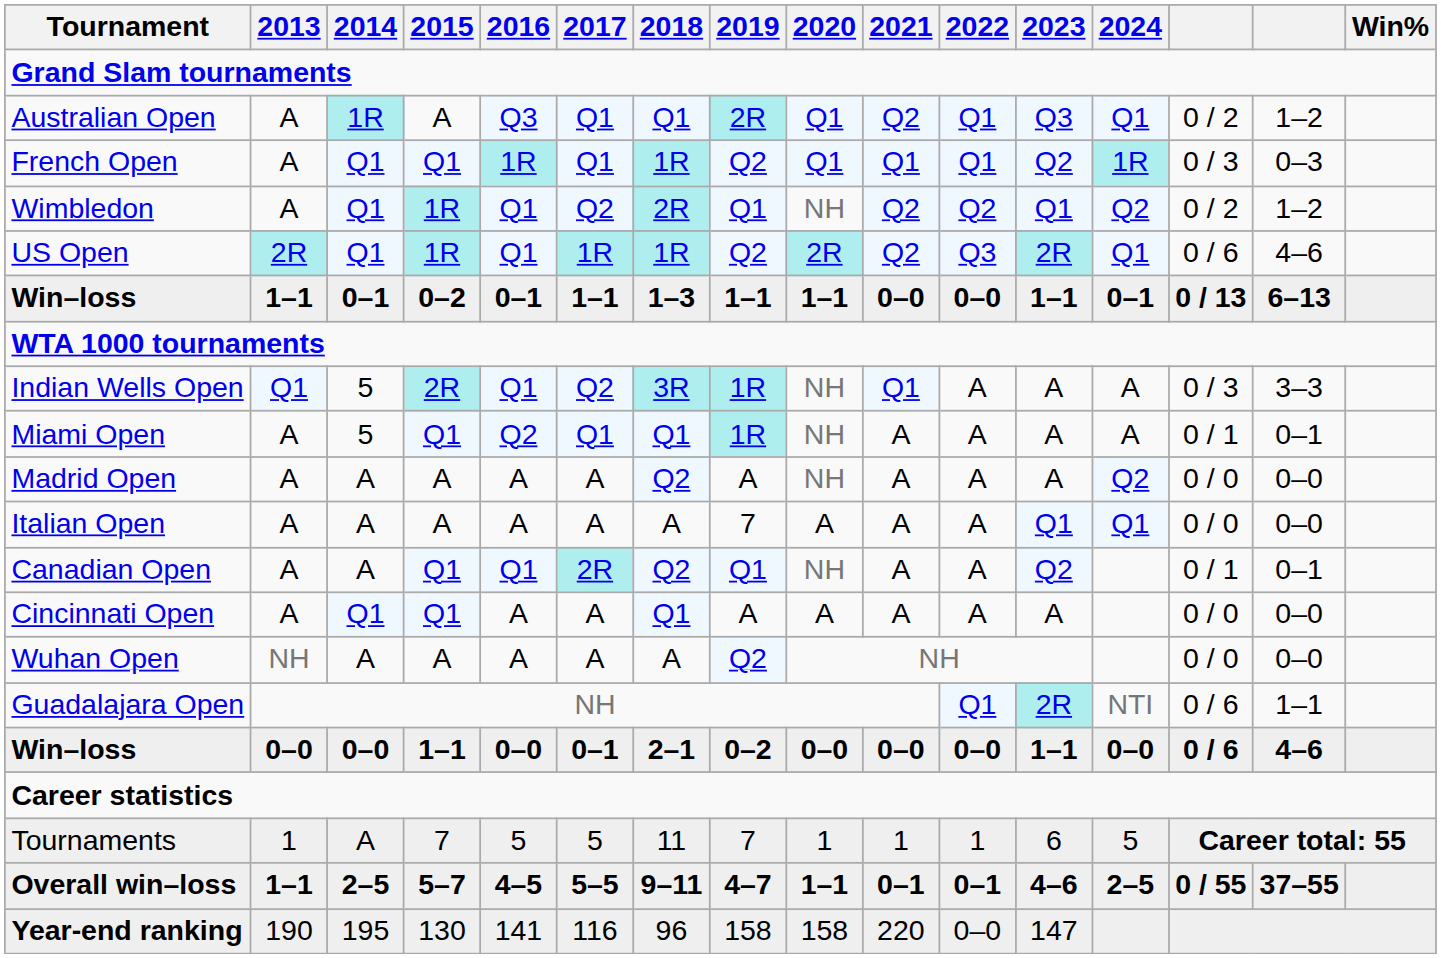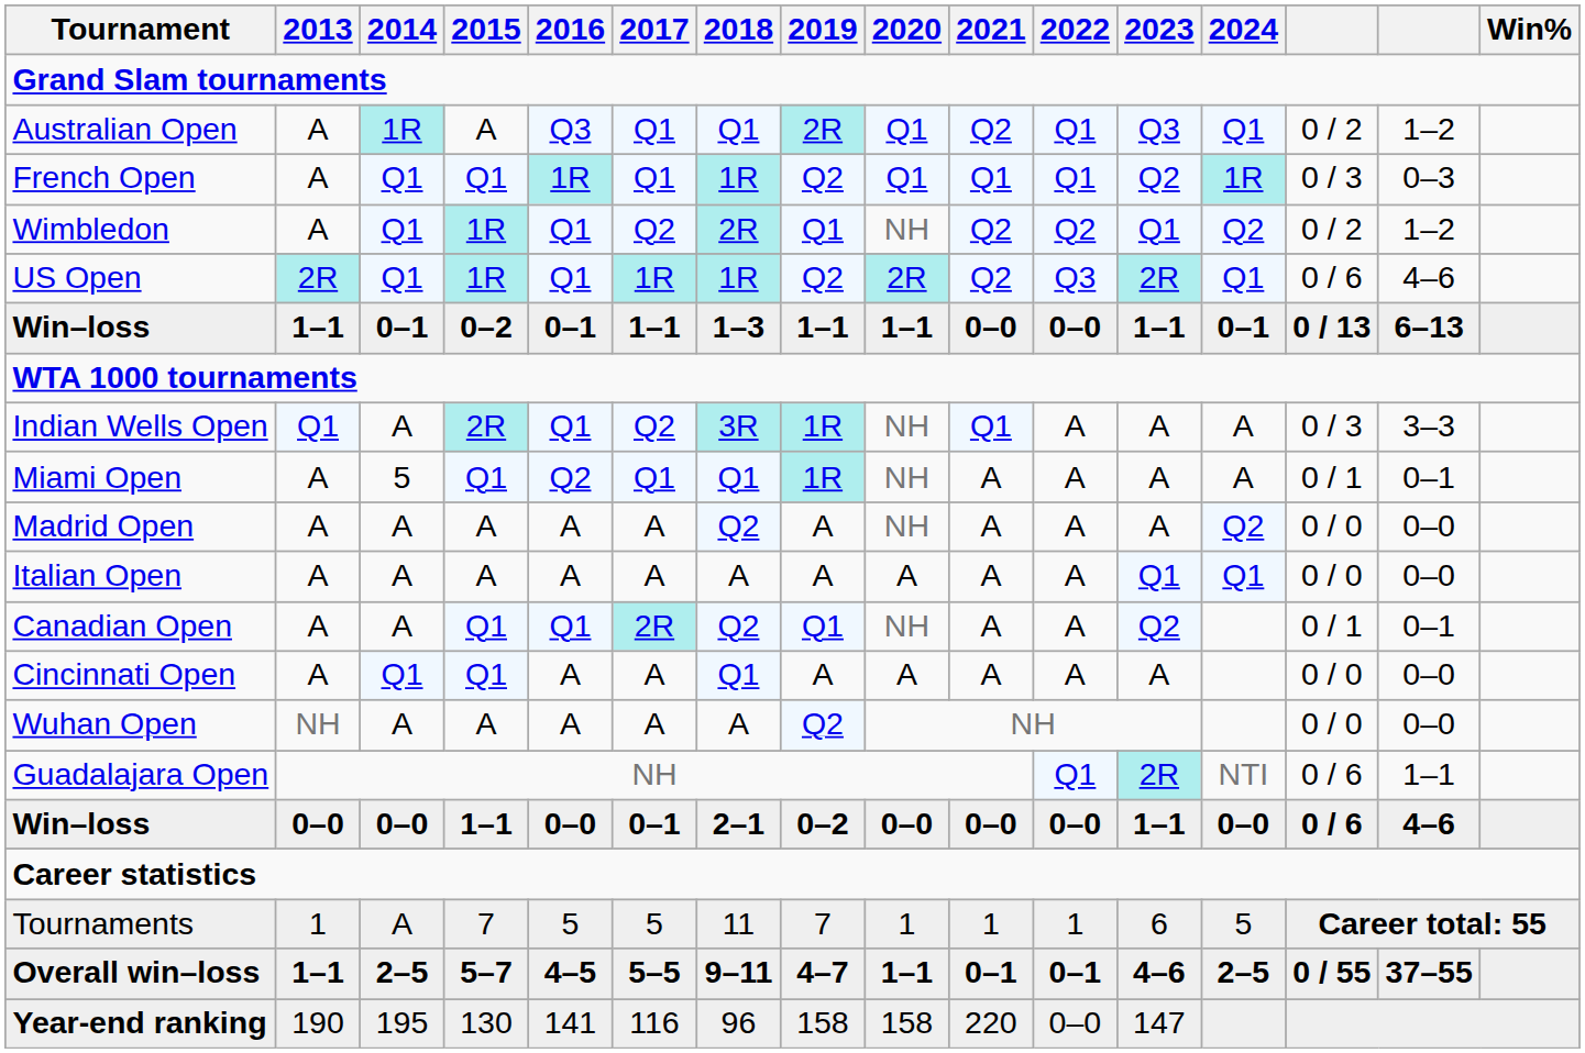 <table class=wikitable nowrap" style="text-align:center">
 <tr>
 <th>Tournament</th>
 <th><a href='#'>2013</a></th>
 <th><a href='#'>2014</a></th>
 <th><a href='#'>2015</a></th>
 <th><a href='#'>2016</a></th>
 <th><a href='#'>2017</a></th>
 <th><a href='#'>2018</a></th>
 <th><a href='#'>2019</a></th>
 <th><a href='#'>2020</a></th>
 <th><a href='#'>2021</a></th>
 <th><a href='#'>2022</a></th>
 <th><a href='#'>2023</a></th>
 <th><a href='#'>2024</a></th>
 <th></th>
 <th></th>
 <th>Win%</th>
 </tr>
 <tr>
 <td colspan="16" align="left"><strong><a href='#'>Grand Slam tournaments</a></strong></td>
 </tr>
 <tr>
 <td align=left><a href='#'>Australian Open</a></td>
 <td>A</td>
 <td style=background:#afeeee><a href='#'>1R</a></td>
 <td>A</td>
 <td style=background:#f0f8ff><a href='#'>Q3</a></td>
 <td style=background:#f0f8ff><a href='#'>Q1</a></td>
 <td style=background:#f0f8ff><a href='#'>Q1</a></td>
 <td style=background:#afeeee><a href='#'>2R</a></td>
 <td style=background:#f0f8ff><a href='#'>Q1</a></td>
 <td style=background:#f0f8ff><a href='#'>Q2</a></td>
 <td style=background:#f0f8ff><a href='#'>Q1</a></td>
 <td style=background:#f0f8ff><a href='#'>Q3</a></td>
 <td style=background:#f0f8ff><a href='#'>Q1</a></td>
 <td>0 / 2</td>
 <td>1–2</td>
 <td></td>
 </tr>
 <tr>
 <td align=left><a href='#'>French Open</a></td>
 <td>A</td>
 <td style=background:#f0f8ff><a href='#'>Q1</a></td>
 <td style=background:#f0f8ff><a href='#'>Q1</a></td>
 <td style=background:#afeeee><a href='#'>1R</a></td>
 <td style=background:#f0f8ff><a href='#'>Q1</a></td>
 <td style=background:#afeeee><a href='#'>1R</a></td>
 <td style=background:#f0f8ff><a href='#'>Q2</a></td>
 <td style=background:#f0f8ff><a href='#'>Q1</a></td>
 <td style=background:#f0f8ff><a href='#'>Q1</a></td>
 <td style=background:#f0f8ff><a href='#'>Q1</a></td>
 <td style=background:#f0f8ff><a href='#'>Q2</a></td>
 <td style=background:#afeeee><a href='#'>1R</a></td>
 <td>0 / 3</td>
 <td>0–3</td>
 <td></td>
 </tr>
 <tr>
 <td align=left><a href='#'>Wimbledon</a></td>
 <td>A</td>
 <td style=background:#f0f8ff><a href='#'>Q1</a></td>
 <td style=background:#afeeee><a href='#'>1R</a></td>
 <td style=background:#f0f8ff><a href='#'>Q1</a></td>
 <td style=background:#f0f8ff><a href='#'>Q2</a></td>
 <td style=background:#afeeee><a href='#'>2R</a></td>
 <td style=background:#f0f8ff><a href='#'>Q1</a></td>
 <td style=color:#767676>NH</td>
 <td style=background:#f0f8ff><a href='#'>Q2</a></td>
 <td style=background:#f0f8ff><a href='#'>Q2</a></td>
 <td style=background:#f0f8ff><a href='#'>Q1</a></td>
 <td style=background:#f0f8ff><a href='#'>Q2</a></td>
 <td>0 / 2</td>
 <td>1–2</td>
 <td></td>
 </tr>
 <tr>
 <td align=left><a href='#'>US Open</a></td>
 <td style=background:#afeeee><a href='#'>2R</a></td>
 <td style=background:#f0f8ff><a href='#'>Q1</a></td>
 <td style=background:#afeeee><a href='#'>1R</a></td>
 <td style=background:#f0f8ff><a href='#'>Q1</a></td>
 <td style=background:#afeeee><a href='#'>1R</a></td>
 <td style=background:#afeeee><a href='#'>1R</a></td>
 <td style=background:#f0f8ff><a href='#'>Q2</a></td>
 <td style=background:#afeeee><a href='#'>2R</a></td>
 <td style=background:#f0f8ff><a href='#'>Q2</a></td>
 <td style=background:#f0f8ff><a href='#'>Q3</a></td>
 <td style=background:#afeeee><a href='#'>2R</a></td>
 <td style=background:#f0f8ff><a href='#'>Q1</a></td>
 <td>0 / 6</td>
 <td>4–6</td>
 <td></td>
 </tr>
 <tr style=font-weight:bold;background:#efefef>
 <td style=text-align:left>Win–loss</td>
 <td>1–1</td>
 <td>0–1</td>
 <td>0–2</td>
 <td>0–1</td>
 <td>1–1</td>
 <td>1–3</td>
 <td>1–1</td>
 <td>1–1</td>
 <td>0–0</td>
 <td>0–0</td>
 <td>1–1</td>
 <td>0–1</td>
 <td>0 / 13</td>
 <td>6–13</td>
 <td></td>
 </tr>
 <tr>
 <td colspan="16" align="left"><strong><a href='#'>WTA 1000 tournaments</a></strong></td>
 </tr>
 <tr>
 <td align=left><a href='#'>Indian Wells Open</a></td>
 <td style=background:#f0f8ff><a href='#'>Q1</a></td>
-<td>5</td>
+<td>A</td>
 <td style=background:#afeeee><a href='#'>2R</a></td>
 <td style=background:#f0f8ff><a href='#'>Q1</a></td>
 <td style=background:#f0f8ff><a href='#'>Q2</a></td>
 <td style=background:#afeeee><a href='#'>3R</a></td>
 <td style=background:#afeeee><a href='#'>1R</a></td>
 <td style=color:#767676>NH</td>
 <td style=background:#f0f8ff><a href='#'>Q1</a></td>
 <td>A</td>
 <td>A</td>
 <td>A</td>
 <td>0 / 3</td>
 <td>3–3</td>
 <td></td>
 </tr>
 <tr>
 <td align=left><a href='#'>Miami Open</a></td>
 <td>A</td>
 <td>5</td>
 <td style=background:#f0f8ff><a href='#'>Q1</a></td>
 <td style=background:#f0f8ff><a href='#'>Q2</a></td>
 <td style=background:#f0f8ff><a href='#'>Q1</a></td>
 <td style=background:#f0f8ff><a href='#'>Q1</a></td>
 <td style=background:#afeeee><a href='#'>1R</a></td>
 <td style=color:#767676>NH</td>
 <td>A</td>
 <td>A</td>
 <td>A</td>
 <td>A</td>
 <td>0 / 1</td>
 <td>0–1</td>
 <td></td>
 </tr>
 <tr>
 <td align=left><a href='#'>Madrid Open</a></td>
 <td>A</td>
 <td>A</td>
 <td>A</td>
 <td>A</td>
 <td>A</td>
 <td style=background:#f0f8ff><a href='#'>Q2</a></td>
 <td>A</td>
 <td style=color:#767676>NH</td>
 <td>A</td>
 <td>A</td>
 <td>A</td>
 <td style=background:#f0f8ff><a href='#'>Q2</a></td>
 <td>0 / 0</td>
 <td>0–0</td>
 <td></td>
 </tr>
 <tr>
 <td align=left><a href='#'>Italian Open</a></td>
 <td>A</td>
 <td>A</td>
 <td>A</td>
 <td>A</td>
 <td>A</td>
 <td>A</td>
-<td>7</td>
+<td>A</td>
 <td>A</td>
 <td>A</td>
 <td>A</td>
 <td style=background:#f0f8ff><a href='#'>Q1</a></td>
 <td style=background:#f0f8ff><a href='#'>Q1</a></td>
 <td>0 / 0</td>
 <td>0–0</td>
 <td></td>
 </tr>
 <tr>
 <td align=left><a href='#'>Canadian Open</a></td>
 <td>A</td>
 <td>A</td>
 <td style=background:#f0f8ff><a href='#'>Q1</a></td>
 <td style=background:#f0f8ff><a href='#'>Q1</a></td>
 <td style=background:#afeeee><a href='#'>2R</a></td>
 <td style=background:#f0f8ff><a href='#'>Q2</a></td>
 <td style=background:#f0f8ff><a href='#'>Q1</a></td>
 <td style=color:#767676>NH</td>
 <td>A</td>
 <td>A</td>
 <td style=background:#f0f8ff><a href='#'>Q2</a></td>
 <td></td>
 <td>0 / 1</td>
 <td>0–1</td>
 <td></td>
 </tr>
 <tr>
 <td align=left><a href='#'>Cincinnati Open</a></td>
 <td>A</td>
 <td style=background:#f0f8ff><a href='#'>Q1</a></td>
 <td style=background:#f0f8ff><a href='#'>Q1</a></td>
 <td>A</td>
 <td>A</td>
 <td style=background:#f0f8ff><a href='#'>Q1</a></td>
 <td>A</td>
 <td>A</td>
 <td>A</td>
 <td>A</td>
 <td>A</td>
 <td></td>
 <td>0 / 0</td>
 <td>0–0</td>
 <td></td>
 </tr>
 <tr>
 <td align=left><a href='#'>Wuhan Open</a></td>
 <td style=color:#767676>NH</td>
 <td>A</td>
 <td>A</td>
 <td>A</td>
 <td>A</td>
 <td>A</td>
 <td style=background:#f0f8ff><a href='#'>Q2</a></td>
 <td colspan=4 style=color:#767676>NH</td>
 <td></td>
 <td>0 / 0</td>
 <td>0–0</td>
 <td></td>
 </tr>
 <tr>
 <td align=left><a href='#'>Guadalajara Open</a></td>
 <td colspan="9" style=color:#767676>NH</td>
 <td style=background:#f0f8ff><a href='#'>Q1</a></td>
 <td style=background:#afeeee><a href='#'>2R</a></td>
 <td style=color:#767676>NTI</td>
 <td>0 / 6</td>
 <td>1–1</td>
 <td></td>
 </tr>
 <tr style="font-weight:bold; background:#efefef;">
 <td style=text-align:left>Win–loss</td>
 <td>0–0</td>
 <td>0–0</td>
 <td>1–1</td>
 <td>0–0</td>
 <td>0–1</td>
 <td>2–1</td>
 <td>0–2</td>
 <td>0–0</td>
 <td>0–0</td>
 <td>0–0</td>
 <td>1–1</td>
 <td>0–0</td>
 <td>0 / 6</td>
 <td>4–6</td>
 <td></td>
 </tr>
 <tr>
 <td colspan="16" align="left"><strong>Career statistics</strong></td>
 </tr>
 <tr style=background:#efefef>
 <td align=left>Tournaments</td>
 <td>1</td>
 <td>A</td>
 <td>7</td>
 <td>5</td>
 <td>5</td>
 <td>11</td>
 <td>7</td>
 <td>1</td>
 <td>1</td>
 <td>1</td>
 <td>6</td>
 <td>5</td>
 <td colspan="3"><strong>Career total: 55</strong></td>
 </tr>
 <tr style=font-weight:bold;background:#efefef>
 <td style=text-align:left>Overall win–loss</td>
 <td>1–1</td>
 <td>2–5</td>
 <td>5–7</td>
 <td>4–5</td>
 <td>5–5</td>
 <td>9–11</td>
 <td>4–7</td>
 <td>1–1</td>
 <td>0–1</td>
 <td>0–1</td>
 <td>4–6</td>
 <td>2–5</td>
 <td>0 / 55</td>
 <td>37–55</td>
 <td></td>
 </tr>
 <tr bgcolor=#efefef>
 <td align=left><strong>Year-end ranking</strong></td>
 <td>190</td>
 <td>195</td>
 <td>130</td>
 <td>141</td>
 <td>116</td>
 <td>96</td>
 <td>158</td>
 <td>158</td>
 <td>220</td>
 <td>0–0</td>
 <td>147</td>
 <td></td>
 <td colspan=3></td>
 </tr>
 </table>
